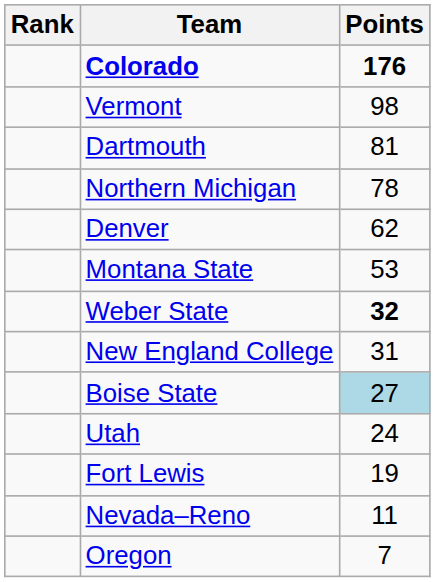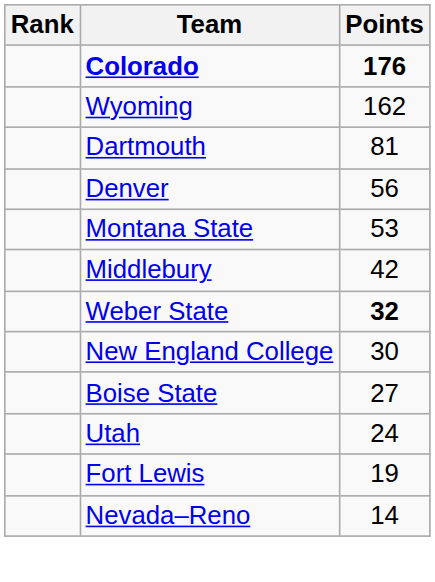 <table class="wikitable sortable" style="text-align:center">
 <tr>
 <th>Rank</th>
 <th>Team</th>
 <th>Points</th>
 </tr>
 <tr>
 <td></td>
 <td align=left><strong><a href='#'>Colorado</a></strong></td>
 <td><strong>176</strong></td>
 </tr>
 <tr>
 <td></td>
-<td align=left><a href='#'>Vermont</a></td>
-<td>98</td>
+<td align=left><a href='#'>Wyoming</a></td>
+<td>162</td>
 </tr>
 <tr>
 <td></td>
 <td align=left><a href='#'>Dartmouth</a></td>
 <td>81</td>
 </tr>
 <tr>
 <td></td>
-<td align=left><a href='#'>Northern Michigan</a></td>
-<td>78</td>
-</tr>
-<tr>
-<td></td>
 <td align=left><a href='#'>Denver</a></td>
-<td>62</td>
+<td>56</td>
 </tr>
 <tr>
 <td></td>
 <td align=left><a href='#'>Montana State</a></td>
 <td>53</td>
+</tr>
+<tr>
+<td></td>
+<td align=left><a href='#'>Middlebury</a></td>
+<td>42</td>
 </tr>
 <tr>
 <td></td>
 <td align=left><a href='#'>Weber State</a></td>
 <td><strong>32</strong></td>
 </tr>
 <tr>
 <td></td>
 <td align=left><a href='#'>New England College</a></td>
-<td>31</td>
+<td>30</td>
 </tr>
 <tr>
 <td></td>
 <td align=left><a href='#'>Boise State</a></td>
-<td style="background: lightblue;">27</td>
+<td>27</td>
 </tr>
 <tr>
 <td></td>
 <td align=left><a href='#'>Utah</a></td>
 <td>24</td>
 </tr>
 <tr>
 <td></td>
 <td align=left><a href='#'>Fort Lewis</a></td>
 <td>19</td>
 </tr>
 <tr>
 <td></td>
 <td align=left><a href='#'>Nevada–Reno</a></td>
-<td>11</td>
-</tr>
-<tr>
-<td></td>
-<td align=left><a href='#'>Oregon</a></td>
-<td>7</td>
+<td>14</td>
 </tr>
 </table>
